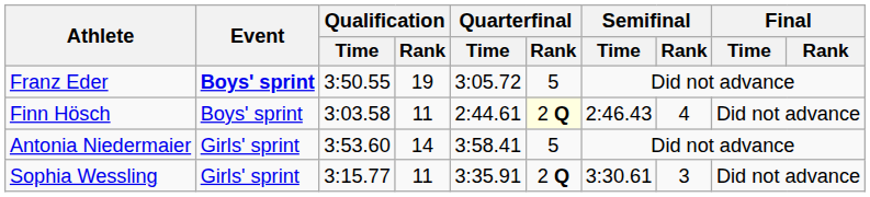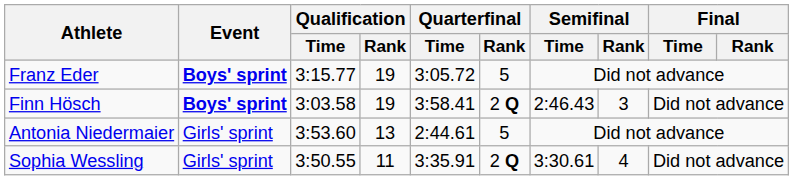 <table class="wikitable" style="font-size:90%">
 <tr>
 <th rowspan="2">Athlete</th>
 <th rowspan="2">Event</th>
 <th colspan="2">Qualification</th>
 <th colspan="2">Quarterfinal</th>
 <th colspan="2">Semifinal</th>
 <th colspan="2">Final</th>
 </tr>
 <tr style="font-size:95%">
 <th>Time</th>
 <th>Rank</th>
 <th>Time</th>
 <th>Rank</th>
 <th>Time</th>
 <th>Rank</th>
 <th>Time</th>
 <th>Rank</th>
 </tr>
 <tr align=center>
 <td align=left><a href='#'>Franz Eder</a></td>
 <td align=left><strong><a href='#'>Boys' sprint</a></strong></td>
-<td>3:50.55</td>
+<td>3:15.77</td>
 <td>19</td>
 <td>3:05.72</td>
 <td>5</td>
 <td colspan=4>Did not advance</td>
 </tr>
 <tr align=center>
 <td align=left><a href='#'>Finn Hösch</a></td>
-<td align=left><a href='#'>Boys' sprint</a></td>
+<td align=left><strong><a href='#'>Boys' sprint</a></strong></td>
 <td>3:03.58</td>
-<td>11</td>
-<td>2:44.61</td>
-<td style="background: lightyellow;">2 <strong>Q</strong></td>
+<td>19</td>
+<td>3:58.41</td>
+<td>2 <strong>Q</strong></td>
 <td>2:46.43</td>
-<td>4</td>
+<td>3</td>
 <td colspan=2>Did not advance</td>
 </tr>
 <tr align=center>
 <td align=left><a href='#'>Antonia Niedermaier</a></td>
 <td align=left><a href='#'>Girls' sprint</a></td>
 <td>3:53.60</td>
-<td>14</td>
-<td>3:58.41</td>
+<td>13</td>
+<td>2:44.61</td>
 <td>5</td>
 <td colspan=4>Did not advance</td>
 </tr>
 <tr align=center>
 <td align=left><a href='#'>Sophia Wessling</a></td>
 <td align=left><a href='#'>Girls' sprint</a></td>
-<td>3:15.77</td>
+<td>3:50.55</td>
 <td>11</td>
 <td>3:35.91</td>
 <td>2 <strong>Q</strong></td>
 <td>3:30.61</td>
-<td>3</td>
+<td>4</td>
 <td colspan=2>Did not advance</td>
 </tr>
 </table>
